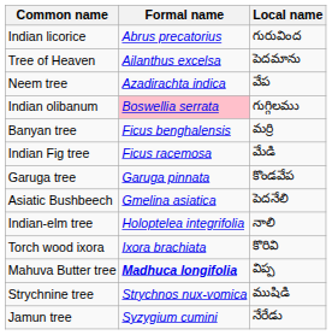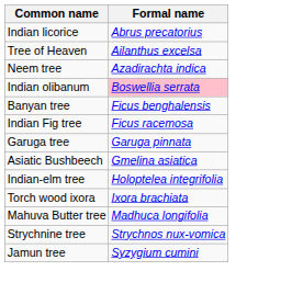 <table class="wikitable" border=3>
 <tr>
 <th>Common name</th>
 <th>Formal name</th>
-<th>Local name</th>
 </tr>
 <tr>
 <td>Indian licorice</td>
 <td><em><a href='#'>Abrus precatorius</a></em></td>
-<td>గురువింద</td>
 </tr>
 <tr>
 <td>Tree of Heaven</td>
 <td><em><a href='#'>Ailanthus excelsa</a></em></td>
-<td>పెదమాను</td>
 </tr>
 <tr>
 <td>Neem tree</td>
 <td><em><a href='#'>Azadirachta indica</a></em></td>
-<td>వేప</td>
 </tr>
 <tr>
 <td>Indian olibanum</td>
 <td style="background: pink;"><em><a href='#'>Boswellia serrata</a></em></td>
-<td>గుగ్గిలము</td>
 </tr>
 <tr>
 <td>Banyan tree</td>
 <td><em><a href='#'>Ficus benghalensis</a></em></td>
-<td>మర్రి</td>
 </tr>
 <tr>
 <td>Indian Fig tree</td>
 <td><em><a href='#'>Ficus racemosa</a></em></td>
-<td>మేడి</td>
 </tr>
 <tr>
 <td>Garuga tree</td>
 <td><em><a href='#'>Garuga pinnata</a></em></td>
-<td>కొండవేప</td>
 </tr>
 <tr>
 <td>Asiatic Bushbeech</td>
 <td><em><a href='#'>Gmelina asiatica</a></em></td>
-<td>పెదనేలి</td>
 </tr>
 <tr>
 <td>Indian-elm tree</td>
 <td><em><a href='#'>Holoptelea integrifolia</a></em></td>
-<td>నాలి</td>
 </tr>
 <tr>
 <td>Torch wood ixora</td>
 <td><em><a href='#'>Ixora brachiata</a></em></td>
-<td>కొరివి</td>
 </tr>
 <tr>
 <td>Mahuva Butter tree</td>
-<td><strong><em><a href='#'>Madhuca longifolia</a></em></strong></td>
-<td>విప్ప</td>
+<td><em><a href='#'>Madhuca longifolia</a></em></td>
 </tr>
 <tr>
 <td>Strychnine tree</td>
 <td><em><a href='#'>Strychnos nux-vomica</a></em></td>
-<td>ముషిడి</td>
 </tr>
 <tr>
 <td>Jamun tree</td>
 <td><em><a href='#'>Syzygium cumini</a></em></td>
-<td>నేరేడు</td>
 </tr>
 </table>
